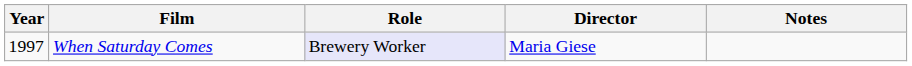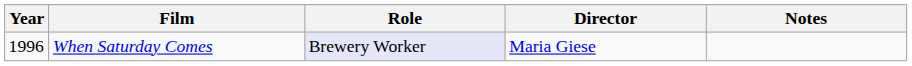 <table class="wikitable">
 <tr>
 <th width="33">Year</th>
 <th width="225">Film</th>
 <th width="175">Role</th>
 <th width="175">Director</th>
 <th width="175">Notes</th>
 </tr>
 <tr>
-<td>1997</td>
+<td>1996</td>
 <td><em><a href='#'>When Saturday Comes</a></em></td>
 <td style="background: lavender;">Brewery Worker</td>
 <td><a href='#'>Maria Giese</a></td>
 <td></td>
 </tr>
 </table>
